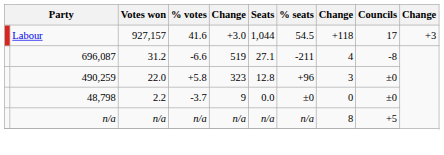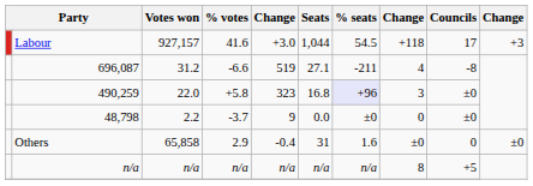 <table class="wikitable" style="font-size:95%;line-height:23px">
 <tr>
 <th colspan="2">Party</th>
 <th>Votes won</th>
 <th>% votes</th>
 <th>Change</th>
 <th>Seats</th>
 <th>% seats</th>
 <th>Change</th>
 <th>Councils</th>
 <th>Change</th>
 </tr>
 <tr>
 <td width="1" bgcolor=DC241f></td>
 <th style="text-align:left; font-weight:normal; background:#F9F9F9" colspan="1" width="150"><a href='#'>Labour</a></th>
 <td align="right">927,157</td>
 <td align="right">41.6</td>
 <td align="right">+3.0</td>
 <td align="right">1,044</td>
 <td align="right">54.5</td>
 <td align="right">+118</td>
 <td align="right">17</td>
 <td align="right">+3</td>
 </tr>
 <tr>
 <td></td>
 <td align="right">696,087</td>
 <td align="right">31.2</td>
 <td align="right">-6.6</td>
 <td align="right">519</td>
 <td align="right">27.1</td>
 <td align="right">-211</td>
 <td align="right">4</td>
 <td align="right">-8</td>
 </tr>
 <tr>
 <td></td>
 <td align="right">490,259</td>
 <td align="right">22.0</td>
 <td align="right">+5.8</td>
 <td align="right">323</td>
-<td align="right">12.8</td>
-<td align="right">+96</td>
+<td align="right">16.8</td>
+<td align="right" style="background: lavender;">+96</td>
 <td align="right">3</td>
 <td align="right">±0</td>
 </tr>
 <tr>
 <td></td>
 <td align="right">48,798</td>
 <td align="right">2.2</td>
 <td align="right">-3.7</td>
 <td align="right">9</td>
 <td align="right">0.0</td>
+<td align="right">±0</td>
+<td align="right">0</td>
+<td align="right">±0</td>
+</tr>
+<tr>
+<td></td>
+<td>Others</td>
+<td align="right">65,858</td>
+<td align="right">2.9</td>
+<td align="right">-0.4</td>
+<td align="right">31</td>
+<td align="right">1.6</td>
 <td align="right">±0</td>
 <td align="right">0</td>
 <td align="right">±0</td>
 </tr>
 <tr>
 <td></td>
 <td align="right"><em>n/a</em></td>
 <td align="right"><em>n/a</em></td>
 <td align="right"><em>n/a</em></td>
 <td align="right"><em>n/a</em></td>
 <td align="right"><em>n/a</em></td>
 <td align="right"><em>n/a</em></td>
 <td align="right">8</td>
 <td align="right">+5</td>
 </tr>
 <tr>
 </tr>
 </table>
